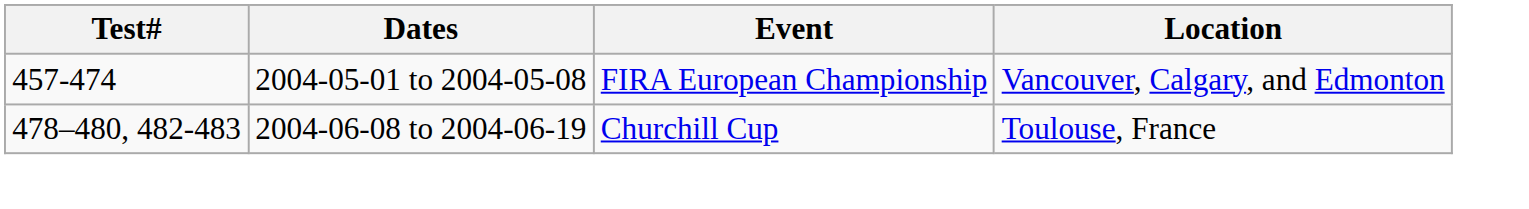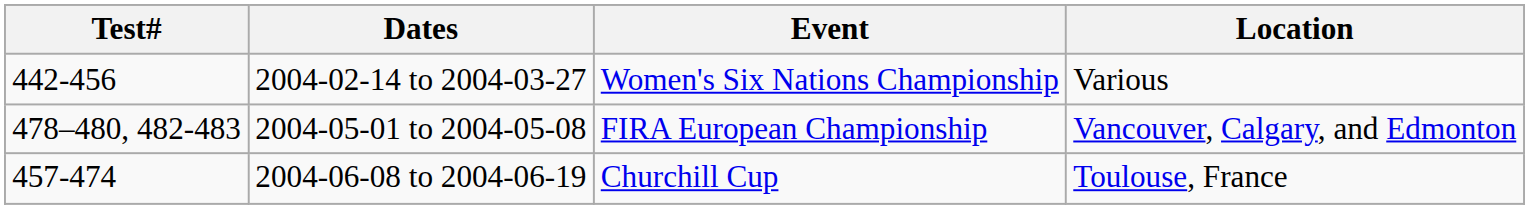 <table class="wikitable">
 <tr>
 <th>Test#</th>
 <th>Dates</th>
 <th>Event</th>
 <th>Location</th>
 </tr>
 <tr>
-<td>457-474</td>
+<td>442-456</td>
+<td>2004-02-14 to 2004-03-27</td>
+<td><a href='#'>Women's Six Nations Championship</a></td>
+<td>Various</td>
+</tr>
+<tr>
+<td>478–480, 482-483</td>
 <td>2004-05-01 to 2004-05-08</td>
 <td><a href='#'>FIRA European Championship</a></td>
 <td><a href='#'>Vancouver</a>, <a href='#'>Calgary</a>, and <a href='#'>Edmonton</a></td>
 </tr>
 <tr>
-<td>478–480, 482-483</td>
+<td>457-474</td>
 <td>2004-06-08 to 2004-06-19</td>
 <td><a href='#'>Churchill Cup</a></td>
 <td><a href='#'>Toulouse</a>, France</td>
 </tr>
 </table>
